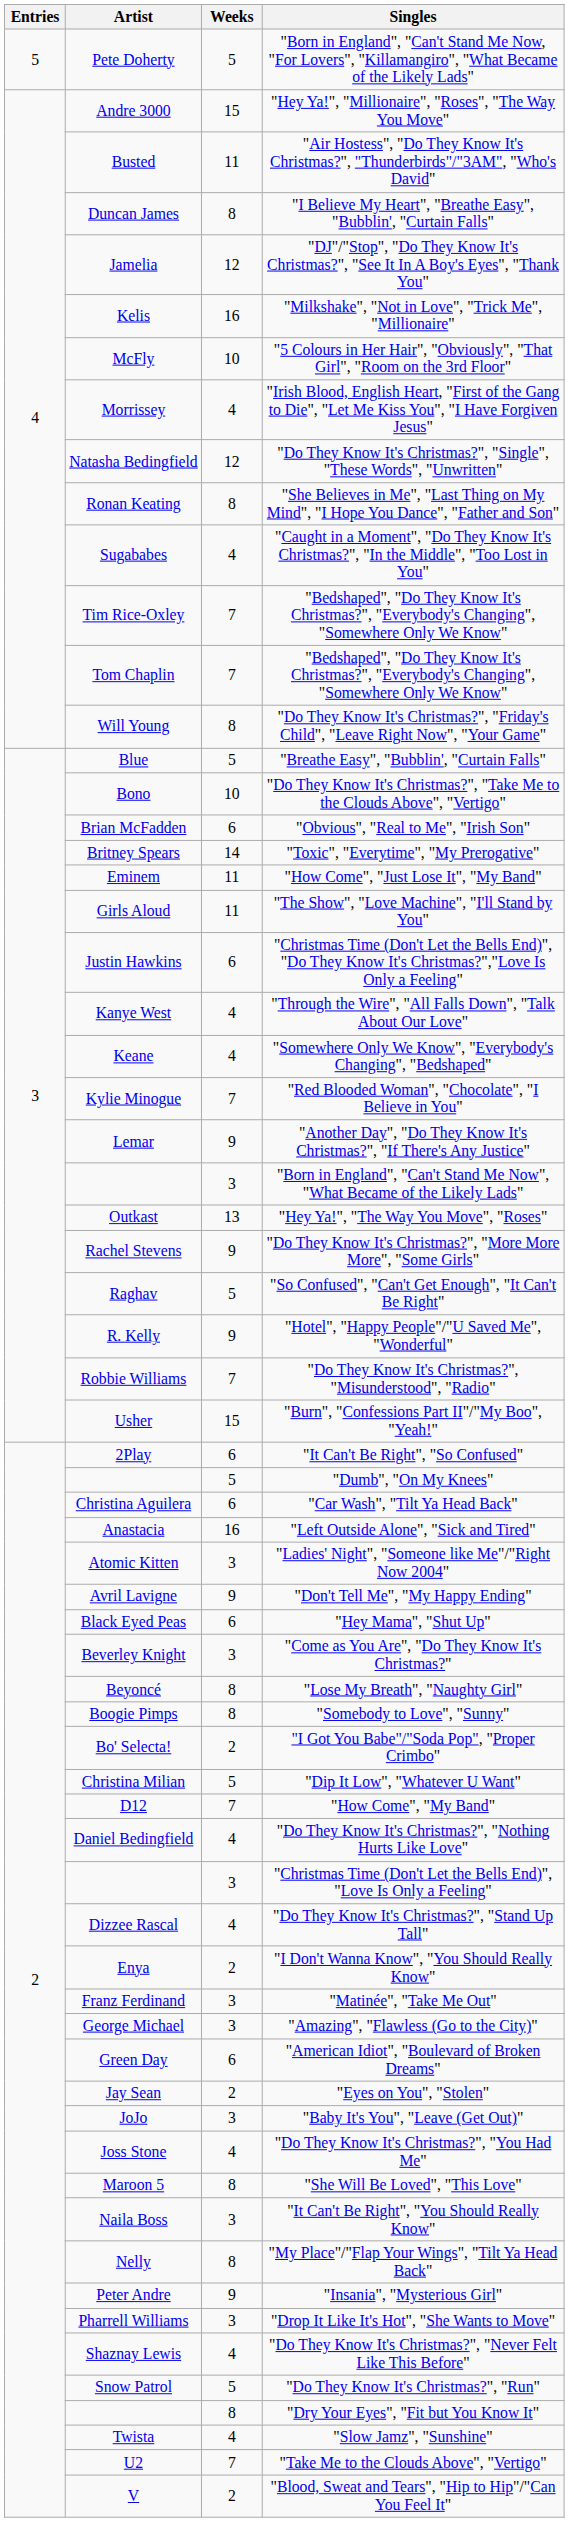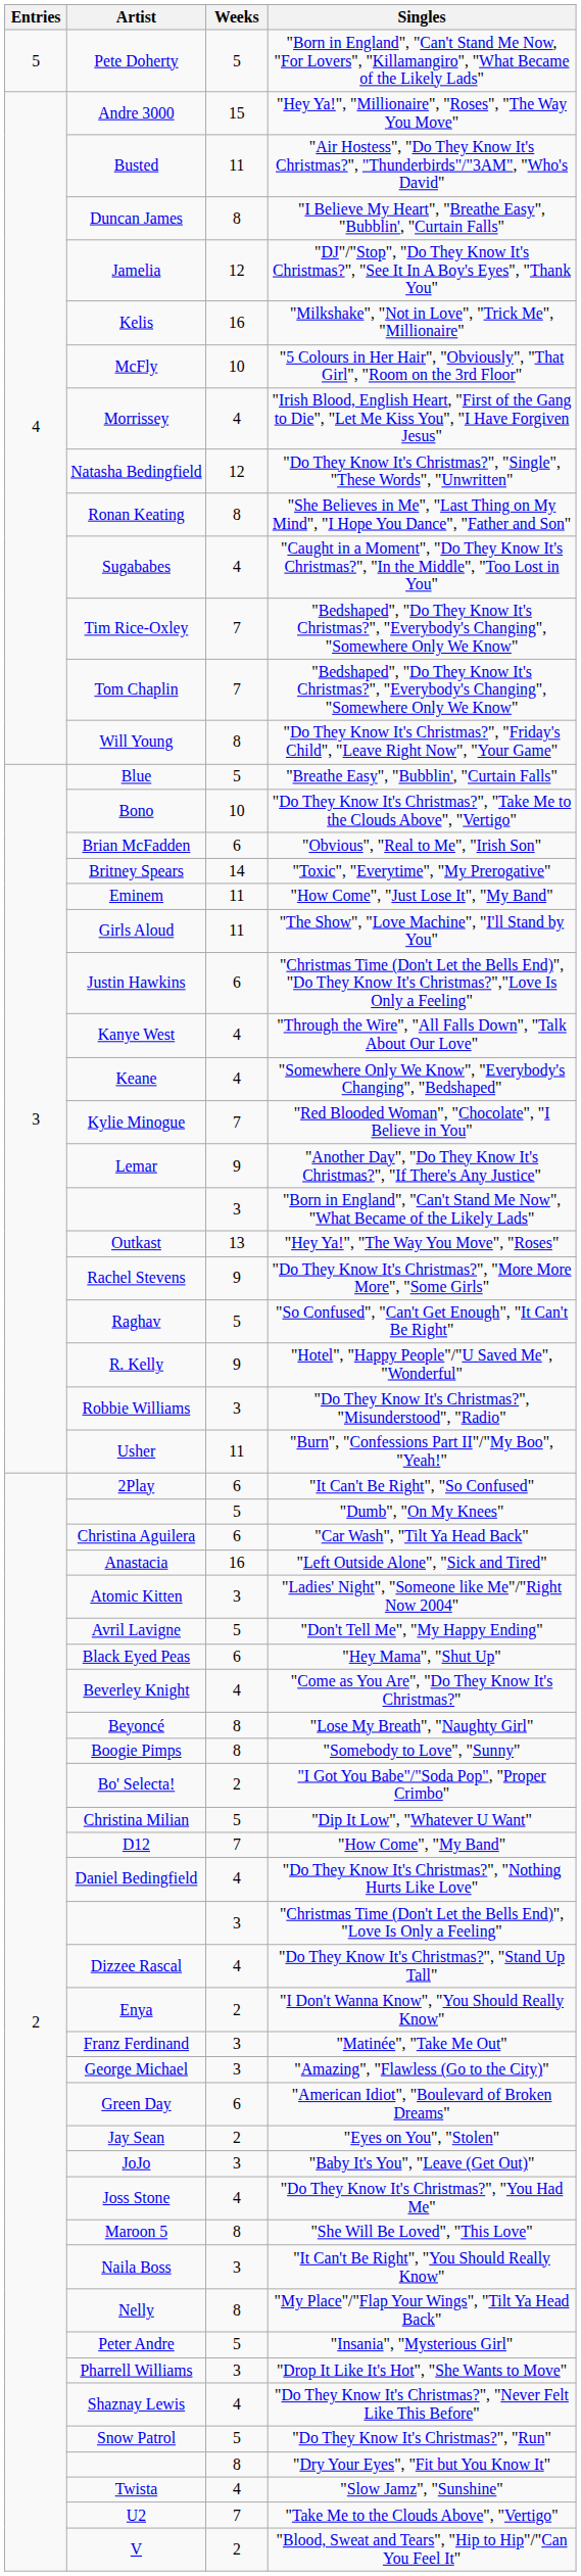 <table class="wikitable sortable" style="text-align: center;">
 <tr>
 <th scope="col" style="width:55px;" data-sort-type="number">Entries</th>
 <th scope="col" style="text-align:center;">Artist</th>
 <th scope="col" style="width:55px;" data-sort-type="number">Weeks</th>
 <th scope="col" style="width:300px;">Singles</th>
 </tr>
 <tr>
 <td rowspan="1" style="text-align:center">5</td>
 <td><a href='#'>Pete Doherty</a> </td>
 <td>5</td>
 <td>"<a href='#'>Born in England</a>", "<a href='#'>Can't Stand Me Now</a>, "<a href='#'>For Lovers</a>", "<a href='#'>Killamangiro</a>", "<a href='#'>What Became of the Likely Lads</a>"</td>
 </tr>
 <tr>
 <td rowspan="13" style="text-align:center">4</td>
 <td><a href='#'>Andre 3000</a> </td>
 <td>15</td>
 <td>"<a href='#'>Hey Ya!</a>", "<a href='#'>Millionaire</a>", "<a href='#'>Roses</a>", "<a href='#'>The Way You Move</a>"</td>
 </tr>
 <tr>
 <td><a href='#'>Busted</a> </td>
 <td>11</td>
 <td>"<a href='#'>Air Hostess</a>", "<a href='#'>Do They Know It's Christmas?</a>", <a href='#'>"Thunderbirds"/"3AM"</a>, "<a href='#'>Who's David</a>"</td>
 </tr>
 <tr>
 <td><a href='#'>Duncan James</a> </td>
 <td>8</td>
 <td>"<a href='#'>I Believe My Heart</a>", "<a href='#'>Breathe Easy</a>", "<a href='#'>Bubblin'</a>, "<a href='#'>Curtain Falls</a>"</td>
 </tr>
 <tr>
 <td><a href='#'>Jamelia</a> </td>
 <td>12</td>
 <td>"<a href='#'>DJ</a>"/"<a href='#'>Stop</a>", "<a href='#'>Do They Know It's Christmas?</a>", "<a href='#'>See It In A Boy's Eyes</a>", "<a href='#'>Thank You</a>"</td>
 </tr>
 <tr>
 <td><a href='#'>Kelis</a> </td>
 <td>16</td>
 <td>"<a href='#'>Milkshake</a>", "<a href='#'>Not in Love</a>", "<a href='#'>Trick Me</a>", "<a href='#'>Millionaire</a>"</td>
 </tr>
 <tr>
 <td><a href='#'>McFly</a></td>
 <td>10</td>
 <td>"<a href='#'>5 Colours in Her Hair</a>", "<a href='#'>Obviously</a>", "<a href='#'>That Girl</a>", "<a href='#'>Room on the 3rd Floor</a>"</td>
 </tr>
 <tr>
 <td><a href='#'>Morrissey</a></td>
 <td>4</td>
 <td>"<a href='#'>Irish Blood, English Heart</a>, "<a href='#'>First of the Gang to Die</a>", "<a href='#'>Let Me Kiss You</a>", "<a href='#'>I Have Forgiven Jesus</a>"</td>
 </tr>
 <tr>
 <td><a href='#'>Natasha Bedingfield</a> </td>
 <td>12</td>
 <td>"<a href='#'>Do They Know It's Christmas?</a>", "<a href='#'>Single</a>", "<a href='#'>These Words</a>", "<a href='#'>Unwritten</a>"</td>
 </tr>
 <tr>
 <td><a href='#'>Ronan Keating</a></td>
 <td>8</td>
 <td>"<a href='#'>She Believes in Me</a>", "<a href='#'>Last Thing on My Mind</a>", "<a href='#'>I Hope You Dance</a>", "<a href='#'>Father and Son</a>"</td>
 </tr>
 <tr>
 <td><a href='#'>Sugababes</a> </td>
 <td>4</td>
 <td>"<a href='#'>Caught in a Moment</a>", "<a href='#'>Do They Know It's Christmas?</a>", "<a href='#'>In the Middle</a>", "<a href='#'>Too Lost in You</a>"</td>
 </tr>
 <tr>
 <td><a href='#'>Tim Rice-Oxley</a> </td>
 <td>7</td>
 <td>"<a href='#'>Bedshaped</a>", "<a href='#'>Do They Know It's Christmas?</a>", "<a href='#'>Everybody's Changing</a>", "<a href='#'>Somewhere Only We Know</a>"</td>
 </tr>
 <tr>
 <td><a href='#'>Tom Chaplin</a> </td>
 <td>7</td>
 <td>"<a href='#'>Bedshaped</a>", "<a href='#'>Do They Know It's Christmas?</a>", "<a href='#'>Everybody's Changing</a>", "<a href='#'>Somewhere Only We Know</a>"</td>
 </tr>
 <tr>
 <td><a href='#'>Will Young</a> </td>
 <td>8</td>
 <td>"<a href='#'>Do They Know It's Christmas?</a>", "<a href='#'>Friday's Child</a>", "<a href='#'>Leave Right Now</a>", "<a href='#'>Your Game</a>"</td>
 </tr>
 <tr>
 <td rowspan="18" style="text-align:center">3</td>
 <td><a href='#'>Blue</a></td>
 <td>5</td>
 <td>"<a href='#'>Breathe Easy</a>", "<a href='#'>Bubblin'</a>, "<a href='#'>Curtain Falls</a>"</td>
 </tr>
 <tr>
 <td><a href='#'>Bono</a> </td>
 <td>10</td>
 <td>"<a href='#'>Do They Know It's Christmas?</a>", "<a href='#'>Take Me to the Clouds Above</a>", "<a href='#'>Vertigo</a>"</td>
 </tr>
 <tr>
 <td><a href='#'>Brian McFadden</a> </td>
 <td>6</td>
 <td>"<a href='#'>Obvious</a>", "<a href='#'>Real to Me</a>", "<a href='#'>Irish Son</a>"</td>
 </tr>
 <tr>
 <td><a href='#'>Britney Spears</a></td>
 <td>14</td>
 <td>"<a href='#'>Toxic</a>", "<a href='#'>Everytime</a>", "<a href='#'>My Prerogative</a>"</td>
 </tr>
 <tr>
 <td><a href='#'>Eminem</a> </td>
 <td>11</td>
 <td>"<a href='#'>How Come</a>", "<a href='#'>Just Lose It</a>", "<a href='#'>My Band</a>"</td>
 </tr>
 <tr>
 <td><a href='#'>Girls Aloud</a></td>
 <td>11</td>
 <td>"<a href='#'>The Show</a>", "<a href='#'>Love Machine</a>", "<a href='#'>I'll Stand by You</a>"</td>
 </tr>
 <tr>
 <td><a href='#'>Justin Hawkins</a> </td>
 <td>6</td>
 <td>"<a href='#'>Christmas Time (Don't Let the Bells End)</a>", "<a href='#'>Do They Know It's Christmas?</a>","<a href='#'>Love Is Only a Feeling</a>"</td>
 </tr>
 <tr>
 <td><a href='#'>Kanye West</a> </td>
 <td>4</td>
 <td>"<a href='#'>Through the Wire</a>", "<a href='#'>All Falls Down</a>", "<a href='#'>Talk About Our Love</a>"</td>
 </tr>
 <tr>
 <td><a href='#'>Keane</a></td>
 <td>4</td>
 <td>"<a href='#'>Somewhere Only We Know</a>", "<a href='#'>Everybody's Changing</a>", "<a href='#'>Bedshaped</a>"</td>
 </tr>
 <tr>
 <td><a href='#'>Kylie Minogue</a></td>
 <td>7</td>
 <td>"<a href='#'>Red Blooded Woman</a>", "<a href='#'>Chocolate</a>", "<a href='#'>I Believe in You</a>"</td>
 </tr>
 <tr>
 <td><a href='#'>Lemar</a> </td>
 <td>9</td>
 <td>"<a href='#'>Another Day</a>", "<a href='#'>Do They Know It's Christmas?</a>", "<a href='#'>If There's Any Justice</a>"</td>
 </tr>
 <tr>
 <td> </td>
 <td>3</td>
 <td>"<a href='#'>Born in England</a>", "<a href='#'>Can't Stand Me Now</a>", "<a href='#'>What Became of the Likely Lads</a>"</td>
 </tr>
 <tr>
 <td><a href='#'>Outkast</a> </td>
 <td>13</td>
 <td>"<a href='#'>Hey Ya!</a>", "<a href='#'>The Way You Move</a>", "<a href='#'>Roses</a>"</td>
 </tr>
 <tr>
 <td><a href='#'>Rachel Stevens</a> </td>
 <td>9</td>
 <td>"<a href='#'>Do They Know It's Christmas?</a>", "<a href='#'>More More More</a>", "<a href='#'>Some Girls</a>"</td>
 </tr>
 <tr>
 <td><a href='#'>Raghav</a> </td>
 <td>5</td>
 <td>"<a href='#'>So Confused</a>", "<a href='#'>Can't Get Enough</a>", "<a href='#'>It Can't Be Right</a>"</td>
 </tr>
 <tr>
 <td><a href='#'>R. Kelly</a> </td>
 <td>9</td>
 <td>"<a href='#'>Hotel</a>", "<a href='#'>Happy People</a>"/"<a href='#'>U Saved Me</a>", "<a href='#'>Wonderful</a>"</td>
 </tr>
 <tr>
 <td><a href='#'>Robbie Williams</a> </td>
-<td>7</td>
+<td>3</td>
 <td>"<a href='#'>Do They Know It's Christmas?</a>", "<a href='#'>Misunderstood</a>", "<a href='#'>Radio</a>"</td>
 </tr>
 <tr>
 <td><a href='#'>Usher</a></td>
-<td>15</td>
+<td>11</td>
 <td>"<a href='#'>Burn</a>", "<a href='#'>Confessions Part II</a>"/"<a href='#'>My Boo</a>", "<a href='#'>Yeah!</a>"</td>
 </tr>
 <tr>
 <td rowspan="34" style="text-align:center">2</td>
 <td><a href='#'>2Play</a></td>
 <td>6</td>
 <td>"<a href='#'>It Can't Be Right</a>", "<a href='#'>So Confused</a>"</td>
 </tr>
 <tr>
 <td></td>
 <td>5</td>
 <td>"<a href='#'>Dumb</a>", "<a href='#'>On My Knees</a>"</td>
 </tr>
 <tr>
 <td><a href='#'>Christina Aguilera</a></td>
 <td>6</td>
 <td>"<a href='#'>Car Wash</a>", "<a href='#'>Tilt Ya Head Back</a>"</td>
 </tr>
 <tr>
 <td><a href='#'>Anastacia</a></td>
 <td>16</td>
 <td>"<a href='#'>Left Outside Alone</a>", "<a href='#'>Sick and Tired</a>"</td>
 </tr>
 <tr>
 <td><a href='#'>Atomic Kitten</a> </td>
 <td>3</td>
 <td>"<a href='#'>Ladies' Night</a>", "<a href='#'>Someone like Me</a>"/"<a href='#'>Right Now 2004</a>"</td>
 </tr>
 <tr>
 <td><a href='#'>Avril Lavigne</a></td>
-<td>9</td>
+<td>5</td>
 <td>"<a href='#'>Don't Tell Me</a>", "<a href='#'>My Happy Ending</a>"</td>
 </tr>
 <tr>
 <td><a href='#'>Black Eyed Peas</a> </td>
 <td>6</td>
 <td>"<a href='#'>Hey Mama</a>", "<a href='#'>Shut Up</a>"</td>
 </tr>
 <tr>
 <td><a href='#'>Beverley Knight</a> </td>
-<td>3</td>
+<td>4</td>
 <td>"<a href='#'>Come as You Are</a>", "<a href='#'>Do They Know It's Christmas?</a>"</td>
 </tr>
 <tr>
 <td><a href='#'>Beyoncé</a> </td>
 <td>8</td>
 <td>"<a href='#'>Lose My Breath</a>", "<a href='#'>Naughty Girl</a>"</td>
 </tr>
 <tr>
 <td><a href='#'>Boogie Pimps</a></td>
 <td>8</td>
 <td>"<a href='#'>Somebody to Love</a>", "<a href='#'>Sunny</a>"</td>
 </tr>
 <tr>
 <td><a href='#'>Bo' Selecta!</a> </td>
 <td>2</td>
 <td><a href='#'>"I Got You Babe"/"Soda Pop"</a>, "<a href='#'>Proper Crimbo</a>"</td>
 </tr>
 <tr>
 <td><a href='#'>Christina Milian</a></td>
 <td>5</td>
 <td>"<a href='#'>Dip It Low</a>", "<a href='#'>Whatever U Want</a>"</td>
 </tr>
 <tr>
 <td><a href='#'>D12</a></td>
 <td>7</td>
 <td>"<a href='#'>How Come</a>", "<a href='#'>My Band</a>"</td>
 </tr>
 <tr>
 <td><a href='#'>Daniel Bedingfield</a> </td>
 <td>4</td>
 <td>"<a href='#'>Do They Know It's Christmas?</a>", "<a href='#'>Nothing Hurts Like Love</a>"</td>
 </tr>
 <tr>
 <td> </td>
 <td>3</td>
 <td>"<a href='#'>Christmas Time (Don't Let the Bells End)</a>", "<a href='#'>Love Is Only a Feeling</a>"</td>
 </tr>
 <tr>
 <td><a href='#'>Dizzee Rascal</a> </td>
 <td>4</td>
 <td>"<a href='#'>Do They Know It's Christmas?</a>", "<a href='#'>Stand Up Tall</a>"</td>
 </tr>
 <tr>
 <td><a href='#'>Enya</a> </td>
 <td>2</td>
 <td>"<a href='#'>I Don't Wanna Know</a>", "<a href='#'>You Should Really Know</a>"</td>
 </tr>
 <tr>
 <td><a href='#'>Franz Ferdinand</a></td>
 <td>3</td>
 <td>"<a href='#'>Matinée</a>", "<a href='#'>Take Me Out</a>"</td>
 </tr>
 <tr>
 <td><a href='#'>George Michael</a></td>
 <td>3</td>
 <td>"<a href='#'>Amazing</a>", "<a href='#'>Flawless (Go to the City)</a>"</td>
 </tr>
 <tr>
 <td><a href='#'>Green Day</a></td>
 <td>6</td>
 <td>"<a href='#'>American Idiot</a>", "<a href='#'>Boulevard of Broken Dreams</a>"</td>
 </tr>
 <tr>
 <td><a href='#'>Jay Sean</a></td>
 <td>2</td>
 <td>"<a href='#'>Eyes on You</a>", "<a href='#'>Stolen</a>"</td>
 </tr>
 <tr>
 <td><a href='#'>JoJo</a></td>
 <td>3</td>
 <td>"<a href='#'>Baby It's You</a>", "<a href='#'>Leave (Get Out)</a>"</td>
 </tr>
 <tr>
 <td><a href='#'>Joss Stone</a> </td>
 <td>4</td>
 <td>"<a href='#'>Do They Know It's Christmas?</a>", "<a href='#'>You Had Me</a>"</td>
 </tr>
 <tr>
 <td><a href='#'>Maroon 5</a></td>
 <td>8</td>
 <td>"<a href='#'>She Will Be Loved</a>", "<a href='#'>This Love</a>"</td>
 </tr>
 <tr>
 <td><a href='#'>Naila Boss</a> </td>
 <td>3</td>
 <td>"<a href='#'>It Can't Be Right</a>", "<a href='#'>You Should Really Know</a>"</td>
 </tr>
 <tr>
 <td><a href='#'>Nelly</a></td>
 <td>8</td>
 <td>"<a href='#'>My Place</a>"/"<a href='#'>Flap Your Wings</a>", "<a href='#'>Tilt Ya Head Back</a>"</td>
 </tr>
 <tr>
 <td><a href='#'>Peter Andre</a></td>
-<td>9</td>
+<td>5</td>
 <td>"<a href='#'>Insania</a>", "<a href='#'>Mysterious Girl</a>"</td>
 </tr>
 <tr>
 <td><a href='#'>Pharrell Williams</a> </td>
 <td>3</td>
 <td>"<a href='#'>Drop It Like It's Hot</a>", "<a href='#'>She Wants to Move</a>"</td>
 </tr>
 <tr>
 <td><a href='#'>Shaznay Lewis</a> </td>
 <td>4</td>
 <td>"<a href='#'>Do They Know It's Christmas?</a>", "<a href='#'>Never Felt Like This Before</a>"</td>
 </tr>
 <tr>
 <td><a href='#'>Snow Patrol</a></td>
 <td>5</td>
 <td>"<a href='#'>Do They Know It's Christmas?</a>", "<a href='#'>Run</a>"</td>
 </tr>
 <tr>
 <td></td>
 <td>8</td>
 <td>"<a href='#'>Dry Your Eyes</a>", "<a href='#'>Fit but You Know It</a>"</td>
 </tr>
 <tr>
 <td><a href='#'>Twista</a></td>
 <td>4</td>
 <td>"<a href='#'>Slow Jamz</a>", "<a href='#'>Sunshine</a>"</td>
 </tr>
 <tr>
 <td><a href='#'>U2</a></td>
 <td>7</td>
 <td>"<a href='#'>Take Me to the Clouds Above</a>", "<a href='#'>Vertigo</a>"</td>
 </tr>
 <tr>
 <td><a href='#'>V</a></td>
 <td>2</td>
 <td>"<a href='#'>Blood, Sweat and Tears</a>", "<a href='#'>Hip to Hip</a>"/"<a href='#'>Can You Feel It</a>"</td>
 </tr>
 </table>
